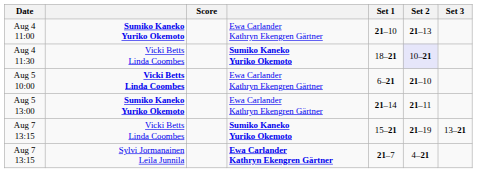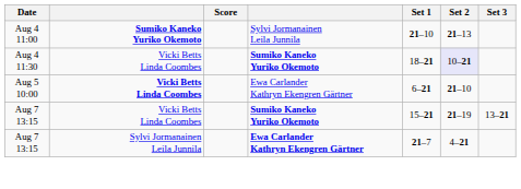 <table class="wikitable" style="text-align: center; font-size:90% ">
 <tr>
 <th width="60">Date</th>
 <th align="right" width="225"></th>
 <th width="60">Score</th>
 <th align="left" width="225"></th>
 <th width="50">Set 1</th>
 <th width="50">Set 2</th>
 <th width="50">Set 3</th>
 </tr>
 <tr>
 <td>Aug 4<br>11:00</td>
 <td align="right"><strong><a href='#'>Sumiko Kaneko</a> <br><a href='#'>Yuriko Okemoto</a> </strong></td>
 <td align="center"></td>
-<td align="left"> <a href='#'>Ewa Carlander</a><br> <a href='#'>Kathryn Ekengren Gärtner</a></td>
+<td align="left"> <a href='#'>Sylvi Jormanainen</a><br> <a href='#'>Leila Junnila</a></td>
 <td><strong>21</strong>–10</td>
 <td><strong>21</strong>–13</td>
 <td></td>
 </tr>
 <tr>
 <td>Aug 4<br>11:30</td>
 <td align="right"><a href='#'>Vicki Betts</a> <br><a href='#'>Linda Coombes</a> </td>
 <td align="center"></td>
 <td align="left"><strong> <a href='#'>Sumiko Kaneko</a><br> <a href='#'>Yuriko Okemoto</a></strong></td>
 <td>18–<strong>21</strong></td>
 <td style="background: lavender;">10–<strong>21</strong></td>
 <td></td>
 </tr>
 <tr>
 <td>Aug 5<br>10:00</td>
 <td align="right"><strong><a href='#'>Vicki Betts</a> <br><a href='#'>Linda Coombes</a> </strong></td>
 <td align="center"></td>
 <td align="left"> <a href='#'>Ewa Carlander</a><br> <a href='#'>Kathryn Ekengren Gärtner</a></td>
 <td>6–<strong>21</strong></td>
 <td><strong>21</strong>–10</td>
 <td></td>
 </tr>
 <tr>
-<td>Aug 5<br>13:00</td>
-<td align="right"><strong><a href='#'>Sumiko Kaneko</a> <br><a href='#'>Yuriko Okemoto</a> </strong></td>
-<td align="center"></td>
-<td align="left"> <a href='#'>Ewa Carlander</a><br> <a href='#'>Kathryn Ekengren Gärtner</a></td>
-<td><strong>21</strong>–14</td>
-<td><strong>21</strong>–11</td>
-<td></td>
-</tr>
-<tr>
 <td>Aug 7<br>13:15</td>
 <td align="right"><a href='#'>Vicki Betts</a> <br><a href='#'>Linda Coombes</a> </td>
 <td align="center"></td>
 <td align="left"><strong> <a href='#'>Sumiko Kaneko</a><br> <a href='#'>Yuriko Okemoto</a></strong></td>
 <td>15–<strong>21</strong></td>
 <td><strong>21</strong>–19</td>
 <td>13–<strong>21</strong></td>
 </tr>
 <tr>
 <td>Aug 7<br>13:15</td>
 <td align="right"><a href='#'>Sylvi Jormanainen</a> <br><a href='#'>Leila Junnila</a> </td>
 <td align="center"></td>
 <td align="left"><strong> <a href='#'>Ewa Carlander</a><br> <a href='#'>Kathryn Ekengren Gärtner</a></strong></td>
 <td><strong>21</strong>–7</td>
 <td>4–<strong>21</strong></td>
 <td></td>
 </tr>
 </table>
